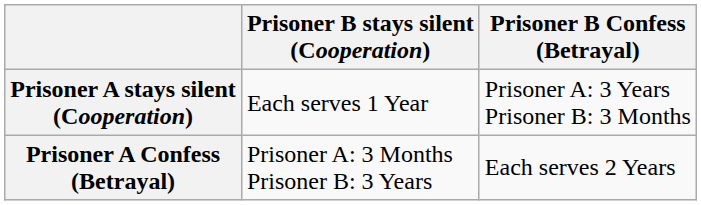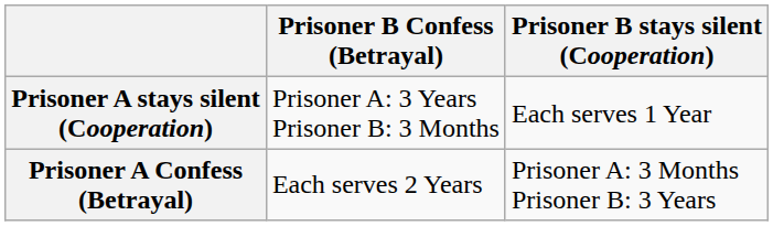 <table class="wikitable">
 <tr>
 <th></th>
+<th>Prisoner B Confess<br>(Betrayal)</th>
 <th>Prisoner B stays silent<br>(C<em>ooperation</em>)</th>
-<th>Prisoner B Confess<br>(Betrayal)</th>
 </tr>
 <tr>
 <th>Prisoner A stays silent<br>(C<em>ooperation</em>)</th>
+<td>Prisoner A: 3 Years<br>Prisoner B: 3 Months</td>
 <td>Each serves 1 Year</td>
-<td>Prisoner A: 3 Years<br>Prisoner B: 3 Months</td>
 </tr>
 <tr>
 <th>Prisoner A Confess<br>(Betrayal)</th>
+<td>Each serves 2 Years</td>
 <td>Prisoner A: 3 Months<br>Prisoner B: 3 Years</td>
-<td>Each serves 2 Years</td>
 </tr>
 </table>
